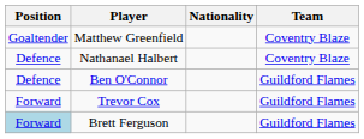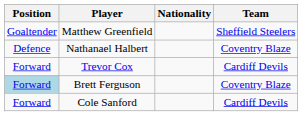 <table class="wikitable">
 <tr>
 <th>Position</th>
 <th>Player</th>
 <th>Nationality</th>
 <th>Team</th>
 </tr>
 <tr align="center">
 <td><a href='#'>Goaltender</a></td>
 <td>Matthew Greenfield</td>
 <td></td>
-<td><a href='#'>Coventry Blaze</a></td>
+<td><a href='#'>Sheffield Steelers</a></td>
 </tr>
 <tr align="center">
 <td><a href='#'>Defence</a></td>
 <td>Nathanael Halbert</td>
 <td></td>
 <td><a href='#'>Coventry Blaze</a></td>
 </tr>
 <tr align="center">
-<td><a href='#'>Defence</a></td>
-<td><a href='#'>Ben O'Connor</a></td>
-<td></td>
-<td><a href='#'>Guildford Flames</a></td>
-</tr>
-<tr align="center">
 <td><a href='#'>Forward</a></td>
 <td><a href='#'>Trevor Cox</a></td>
 <td></td>
-<td><a href='#'>Guildford Flames</a></td>
+<td><a href='#'>Cardiff Devils</a></td>
 </tr>
 <tr align="center">
 <td style="background: lightblue;"><a href='#'>Forward</a></td>
 <td>Brett Ferguson</td>
 <td></td>
-<td><a href='#'>Guildford Flames</a></td>
+<td><a href='#'>Coventry Blaze</a></td>
+</tr>
+<tr align="center">
+<td><a href='#'>Forward</a></td>
+<td>Cole Sanford</td>
+<td></td>
+<td><a href='#'>Cardiff Devils</a></td>
 </tr>
 </table>
